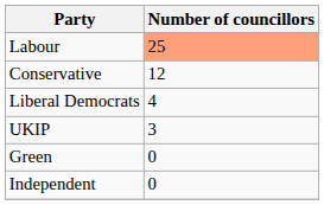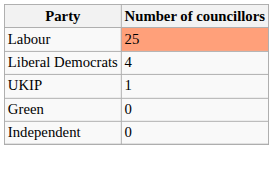 <table class="wikitable">
 <tr>
 <th>Party</th>
 <th>Number of councillors</th>
 </tr>
 <tr>
 <td>Labour</td>
 <td style="background: lightsalmon;">25</td>
 </tr>
 <tr>
-<td>Conservative</td>
-<td>12</td>
-</tr>
-<tr>
 <td>Liberal Democrats</td>
 <td>4</td>
 </tr>
 <tr>
 <td>UKIP</td>
-<td>3</td>
+<td>1</td>
 </tr>
 <tr>
 <td>Green</td>
 <td>0</td>
 </tr>
 <tr>
 <td>Independent</td>
 <td>0</td>
 </tr>
 <tr>
 </tr>
 </table>
